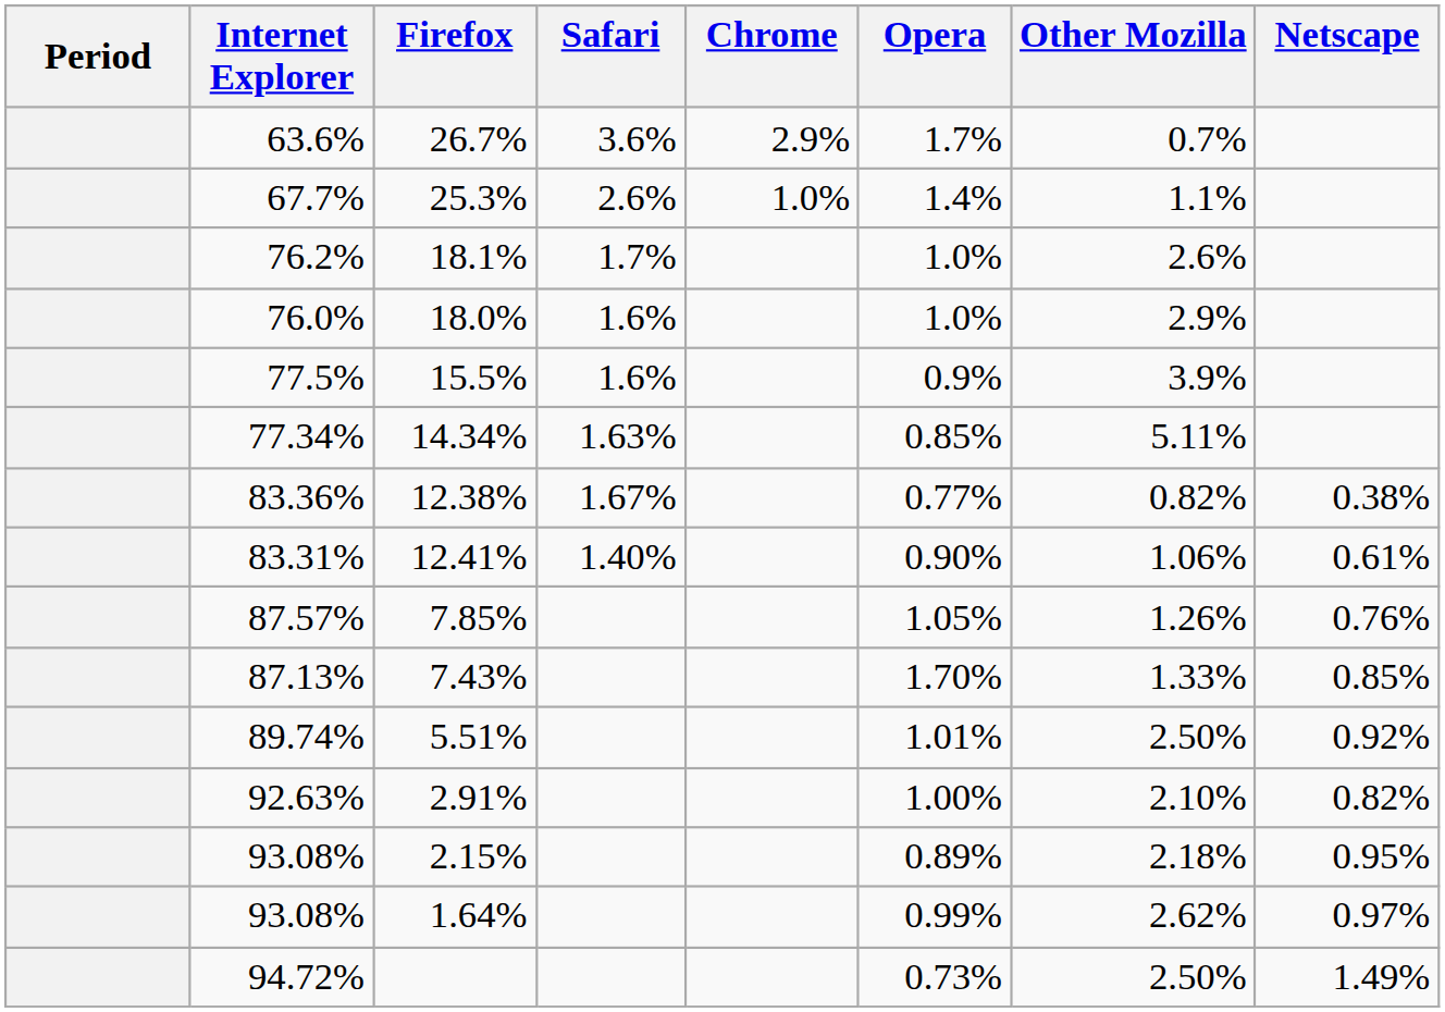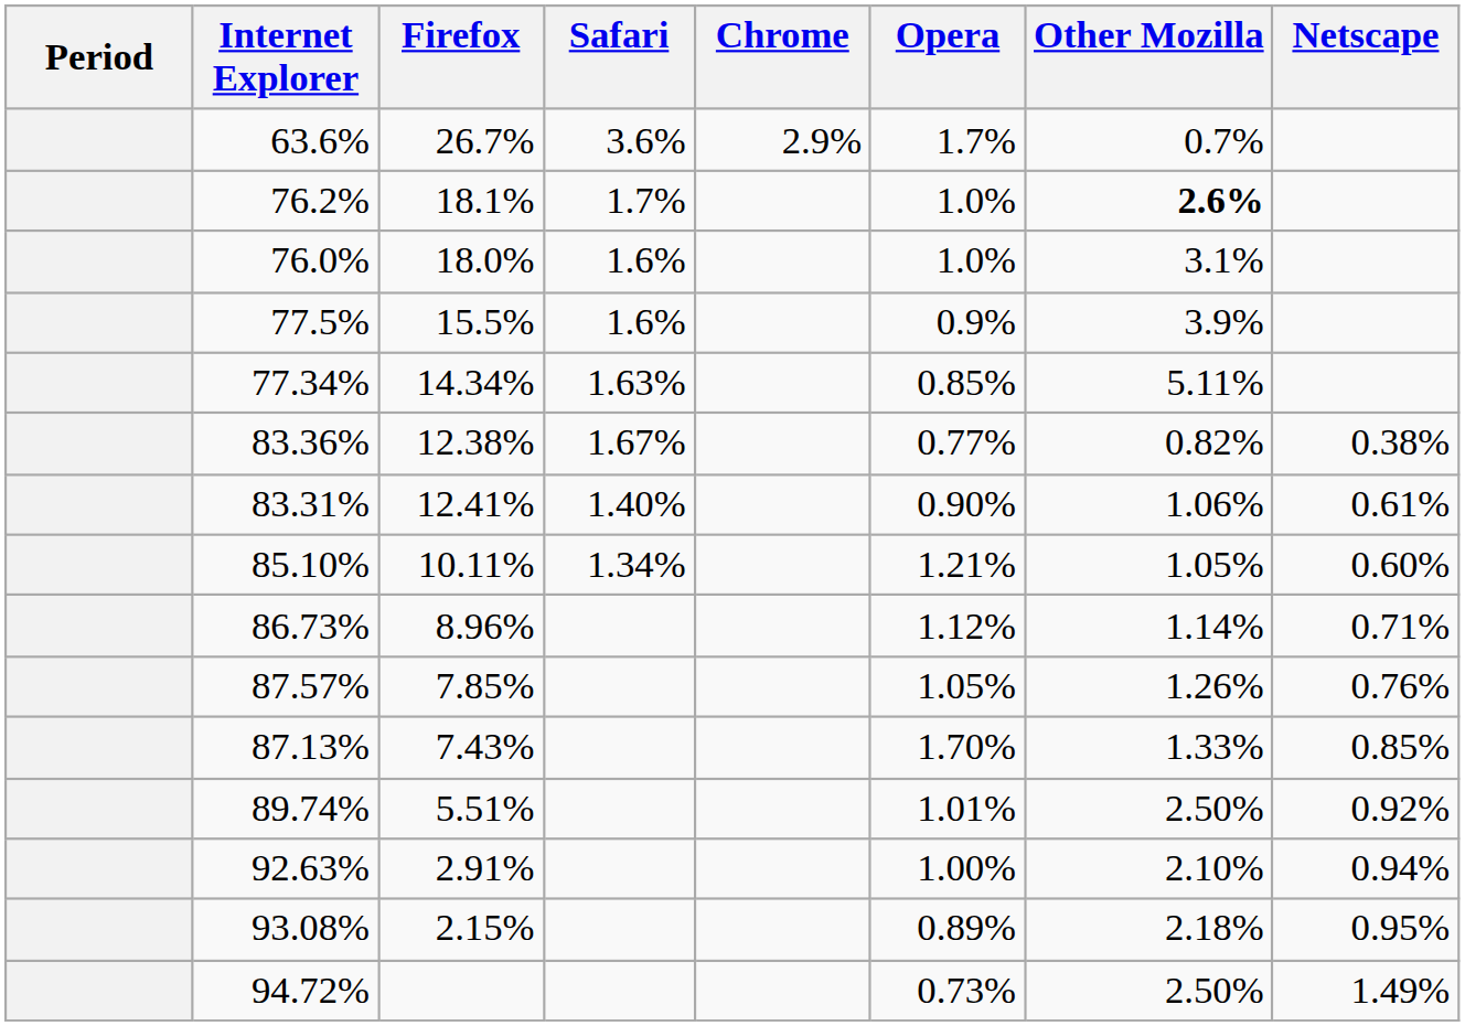 <table class="wikitable plainrowheaders sortable" style="text-align:right;white-space:nowrap">
 <tr>
 <th scope="col" style="width:9em">Period<br></th>
 <th scope="col" style="width:6em"><a href='#'>Internet<br>Explorer</a><br></th>
 <th scope="col" style="width:6em"><a href='#'>Firefox</a><br><br></th>
 <th scope="col" style="width:6em"><a href='#'>Safari</a><br><br></th>
 <th scope="col" style="width:6em"><a href='#'>Chrome</a><br><br></th>
 <th scope="col" style="width:6em"><a href='#'>Opera</a><br><br></th>
 <th scope="col" style="width:6em"><a href='#'>Other Mozilla</a><br><br></th>
 <th scope="col" style="width:6em"><a href='#'>Netscape</a><br><br></th>
 </tr>
 <tr>
 <th scope="row" style="text-align:right;"> </th>
 <td>63.6%</td>
 <td>26.7%</td>
 <td>3.6%</td>
 <td>2.9%</td>
 <td>1.7%</td>
 <td>0.7%</td>
 <td></td>
 </tr>
 <tr>
 <th scope="row" style="text-align:right;"> </th>
-<td>67.7%</td>
-<td>25.3%</td>
-<td>2.6%</td>
-<td>1.0%</td>
-<td>1.4%</td>
-<td>1.1%</td>
-<td></td>
-</tr>
-<tr>
-<th scope="row" style="text-align:right;"> </th>
 <td>76.2%</td>
 <td>18.1%</td>
 <td>1.7%</td>
 <td></td>
 <td>1.0%</td>
-<td>2.6%</td>
+<td><strong>2.6%</strong></td>
 <td></td>
 </tr>
 <tr>
 <th scope="row" style="text-align:right;"> </th>
 <td>76.0%</td>
 <td>18.0%</td>
 <td>1.6%</td>
 <td></td>
 <td>1.0%</td>
-<td>2.9%</td>
+<td>3.1%</td>
 <td></td>
 </tr>
 <tr>
 <th scope="row" style="text-align:right;"> </th>
 <td>77.5%</td>
 <td>15.5%</td>
 <td>1.6%</td>
 <td></td>
 <td>0.9%</td>
 <td>3.9%</td>
 <td></td>
 </tr>
 <tr>
 <th scope="row" style="text-align:right;"> </th>
 <td>77.34%</td>
 <td>14.34%</td>
 <td>1.63%</td>
 <td></td>
 <td>0.85%</td>
 <td>5.11%</td>
 <td></td>
 </tr>
 <tr>
 <th scope="row" style="text-align:right;"> </th>
 <td>83.36%</td>
 <td>12.38%</td>
 <td>1.67%</td>
 <td></td>
 <td>0.77%</td>
 <td>0.82%</td>
 <td>0.38%</td>
 </tr>
 <tr>
 <th scope="row" style="text-align:right;"> </th>
 <td>83.31%</td>
 <td>12.41%</td>
 <td>1.40%</td>
 <td></td>
 <td>0.90%</td>
 <td>1.06%</td>
 <td>0.61%</td>
 </tr>
 <tr>
 <th scope="row" style="text-align:right;"> </th>
+<td>85.10%</td>
+<td>10.11%</td>
+<td>1.34%</td>
+<td></td>
+<td>1.21%</td>
+<td>1.05%</td>
+<td>0.60%</td>
+</tr>
+<tr>
+<th scope="row" style="text-align:right;"> </th>
+<td>86.73%</td>
+<td>8.96%</td>
+<td></td>
+<td></td>
+<td>1.12%</td>
+<td>1.14%</td>
+<td>0.71%</td>
+</tr>
+<tr>
+<th scope="row" style="text-align:right;"> </th>
 <td>87.57%</td>
 <td>7.85%</td>
 <td></td>
 <td></td>
 <td>1.05%</td>
 <td>1.26%</td>
 <td>0.76%</td>
 </tr>
 <tr>
 <th scope="row" style="text-align:right;"> </th>
 <td>87.13%</td>
 <td>7.43%</td>
 <td></td>
 <td></td>
 <td>1.70%</td>
 <td>1.33%</td>
 <td>0.85%</td>
 </tr>
 <tr>
 <th scope="row" style="text-align:right;"> </th>
 <td>89.74%</td>
 <td>5.51%</td>
 <td></td>
 <td></td>
 <td>1.01%</td>
 <td>2.50%</td>
 <td>0.92%</td>
 </tr>
 <tr>
 <th scope="row" style="text-align:right;"> </th>
 <td>92.63%</td>
 <td>2.91%</td>
 <td></td>
 <td></td>
 <td>1.00%</td>
 <td>2.10%</td>
-<td>0.82%</td>
+<td>0.94%</td>
 </tr>
 <tr>
 <th scope="row" style="text-align:right;"> </th>
 <td>93.08%</td>
 <td>2.15%</td>
 <td></td>
 <td></td>
 <td>0.89%</td>
 <td>2.18%</td>
 <td>0.95%</td>
 </tr>
 <tr>
 <th scope="row" style="text-align:right;"> </th>
-<td>93.08%</td>
-<td>1.64%</td>
-<td></td>
-<td></td>
-<td>0.99%</td>
-<td>2.62%</td>
-<td>0.97%</td>
-</tr>
-<tr>
-<th scope="row" style="text-align:right;"> </th>
 <td>94.72%</td>
 <td></td>
 <td></td>
 <td></td>
 <td>0.73%</td>
 <td>2.50%</td>
 <td>1.49%</td>
 </tr>
 </table>
